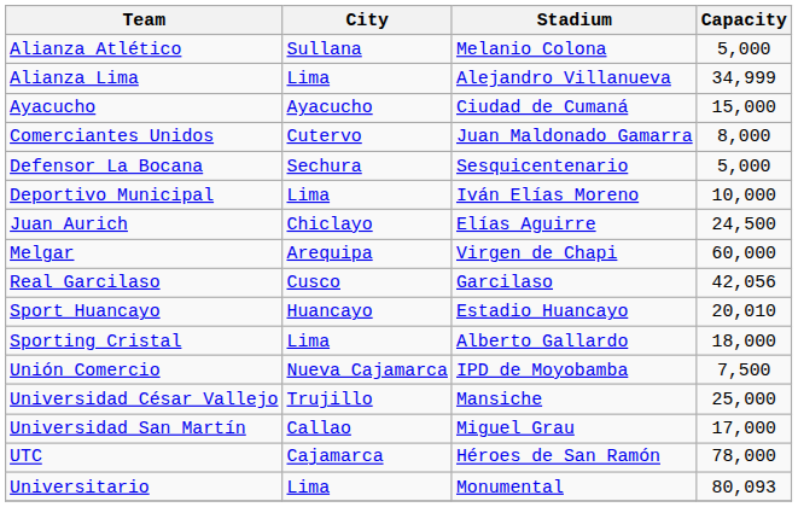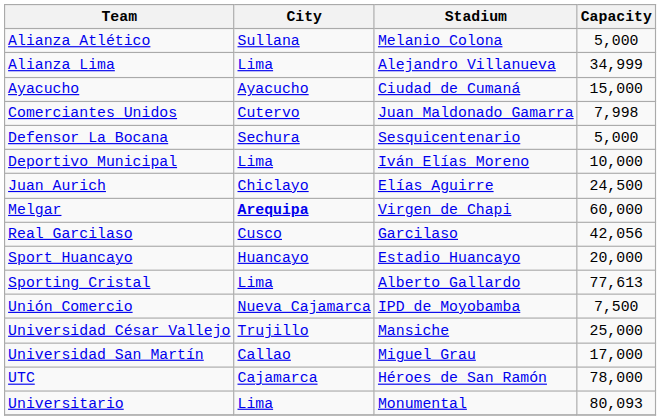 <table class="wikitable sortable">
 <tr>
 <th>Team</th>
 <th>City</th>
 <th>Stadium</th>
 <th>Capacity</th>
 </tr>
 <tr>
 <td><a href='#'>Alianza Atlético</a></td>
 <td><a href='#'>Sullana</a></td>
 <td><a href='#'>Melanio Colona</a></td>
 <td align="center">5,000</td>
 </tr>
 <tr>
 <td><a href='#'>Alianza Lima</a></td>
 <td><a href='#'>Lima</a></td>
 <td><a href='#'>Alejandro Villanueva</a></td>
 <td align="center">34,999</td>
 </tr>
 <tr>
 <td><a href='#'>Ayacucho</a></td>
 <td><a href='#'>Ayacucho</a></td>
 <td><a href='#'>Ciudad de Cumaná</a></td>
 <td align="center">15,000</td>
 </tr>
 <tr>
 <td><a href='#'>Comerciantes Unidos</a></td>
 <td><a href='#'>Cutervo</a></td>
 <td><a href='#'>Juan Maldonado Gamarra</a></td>
-<td align="center">8,000</td>
+<td align="center">7,998</td>
 </tr>
 <tr>
 <td><a href='#'>Defensor La Bocana</a></td>
 <td><a href='#'>Sechura</a></td>
 <td><a href='#'>Sesquicentenario</a></td>
 <td align="center">5,000</td>
 </tr>
 <tr>
 <td><a href='#'>Deportivo Municipal</a></td>
 <td><a href='#'>Lima</a></td>
 <td><a href='#'>Iván Elías Moreno</a></td>
 <td align="center">10,000</td>
 </tr>
 <tr>
 <td><a href='#'>Juan Aurich</a></td>
 <td><a href='#'>Chiclayo</a></td>
 <td><a href='#'>Elías Aguirre</a></td>
 <td align="center">24,500</td>
 </tr>
 <tr>
 <td><a href='#'>Melgar</a></td>
-<td><a href='#'>Arequipa</a></td>
+<td><strong><a href='#'>Arequipa</a></strong></td>
 <td><a href='#'>Virgen de Chapi</a></td>
 <td align="center">60,000</td>
 </tr>
 <tr>
 <td><a href='#'>Real Garcilaso</a></td>
 <td><a href='#'>Cusco</a></td>
 <td><a href='#'>Garcilaso</a></td>
 <td align="center">42,056</td>
 </tr>
 <tr>
 <td><a href='#'>Sport Huancayo</a></td>
 <td><a href='#'>Huancayo</a></td>
 <td><a href='#'>Estadio Huancayo</a></td>
-<td align="center">20,010</td>
+<td align="center">20,000</td>
 </tr>
 <tr>
 <td><a href='#'>Sporting Cristal</a></td>
 <td><a href='#'>Lima</a></td>
 <td><a href='#'>Alberto Gallardo</a></td>
-<td align="center">18,000</td>
+<td align="center">77,613</td>
 </tr>
 <tr>
 <td><a href='#'>Unión Comercio</a></td>
 <td><a href='#'>Nueva Cajamarca</a></td>
 <td><a href='#'>IPD de Moyobamba</a></td>
 <td align="center">7,500</td>
 </tr>
 <tr>
 <td><a href='#'>Universidad César Vallejo</a></td>
 <td><a href='#'>Trujillo</a></td>
 <td><a href='#'>Mansiche</a></td>
 <td align="center">25,000</td>
 </tr>
 <tr>
 <td><a href='#'>Universidad San Martín</a></td>
 <td><a href='#'>Callao</a></td>
 <td><a href='#'>Miguel Grau</a></td>
 <td align="center">17,000</td>
 </tr>
 <tr>
 <td><a href='#'>UTC</a></td>
 <td><a href='#'>Cajamarca</a></td>
 <td><a href='#'>Héroes de San Ramón</a></td>
 <td align="center">78,000</td>
 </tr>
 <tr>
 <td><a href='#'>Universitario</a></td>
 <td><a href='#'>Lima</a></td>
 <td><a href='#'>Monumental</a></td>
 <td align="center">80,093</td>
 </tr>
 <tr>
 </tr>
 </table>
